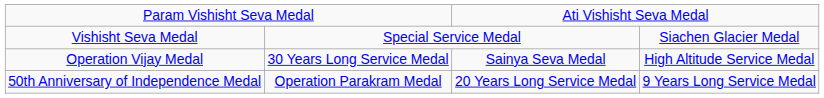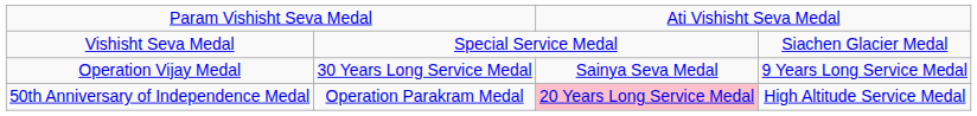 <table class="wikitable" style="margin:1em auto; text-align:center;">
 <tr>
 <td colspan="2"><a href='#'>Param Vishisht Seva Medal</a></td>
 <td colspan="2"><a href='#'>Ati Vishisht Seva Medal</a></td>
 </tr>
 <tr>
 <td colspan="1"><a href='#'>Vishisht Seva Medal</a></td>
 <td colspan="2"><a href='#'>Special Service Medal</a></td>
 <td colspan="1"><a href='#'>Siachen Glacier Medal</a></td>
 </tr>
 <tr>
 <td><a href='#'>Operation Vijay Medal</a></td>
 <td><a href='#'>30 Years Long Service Medal</a></td>
 <td><a href='#'>Sainya Seva Medal</a></td>
-<td><a href='#'>High Altitude Service Medal</a></td>
+<td><a href='#'>9 Years Long Service Medal</a></td>
 </tr>
 <tr>
 <td><a href='#'>50th Anniversary of Independence Medal</a></td>
 <td><a href='#'>Operation Parakram Medal</a></td>
-<td><a href='#'>20 Years Long Service Medal</a></td>
-<td><a href='#'>9 Years Long Service Medal</a></td>
+<td style="background: pink;"><a href='#'>20 Years Long Service Medal</a></td>
+<td><a href='#'>High Altitude Service Medal</a></td>
 </tr>
 </table>
